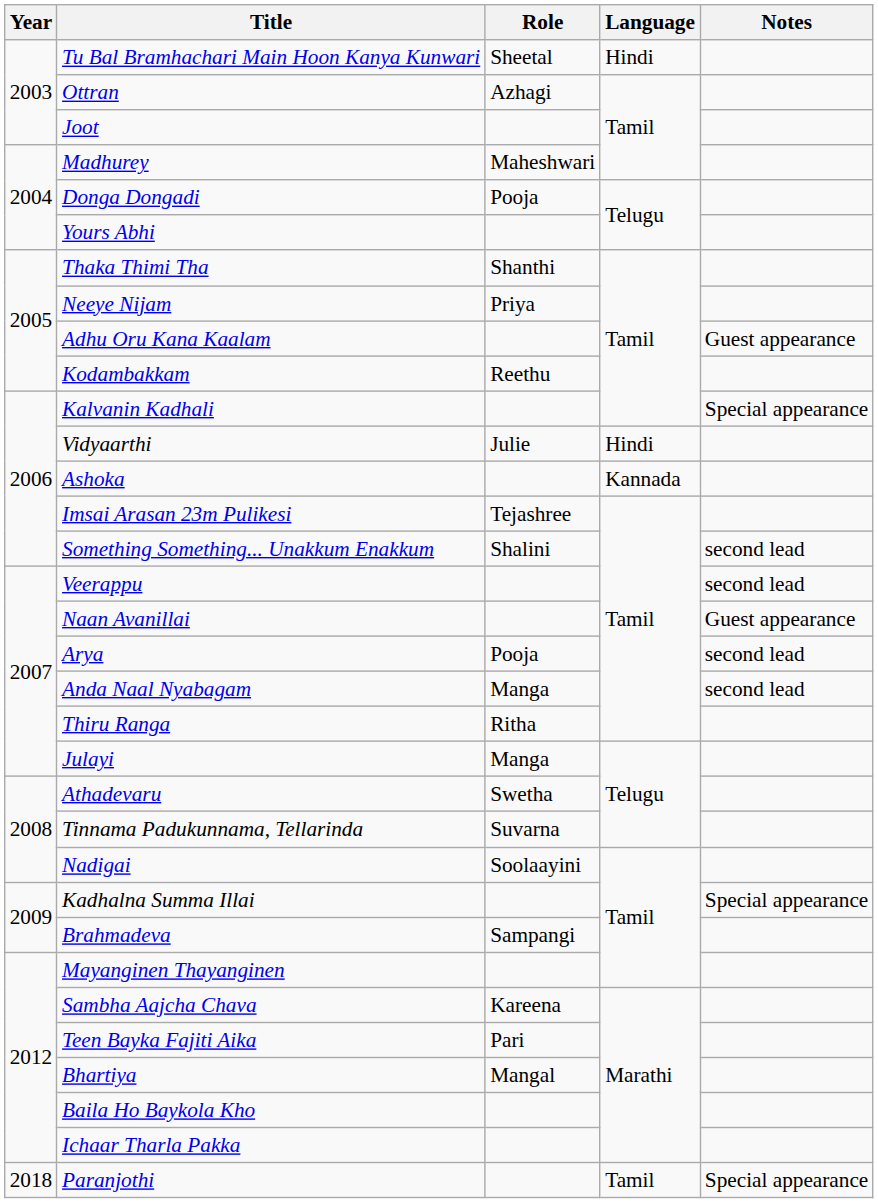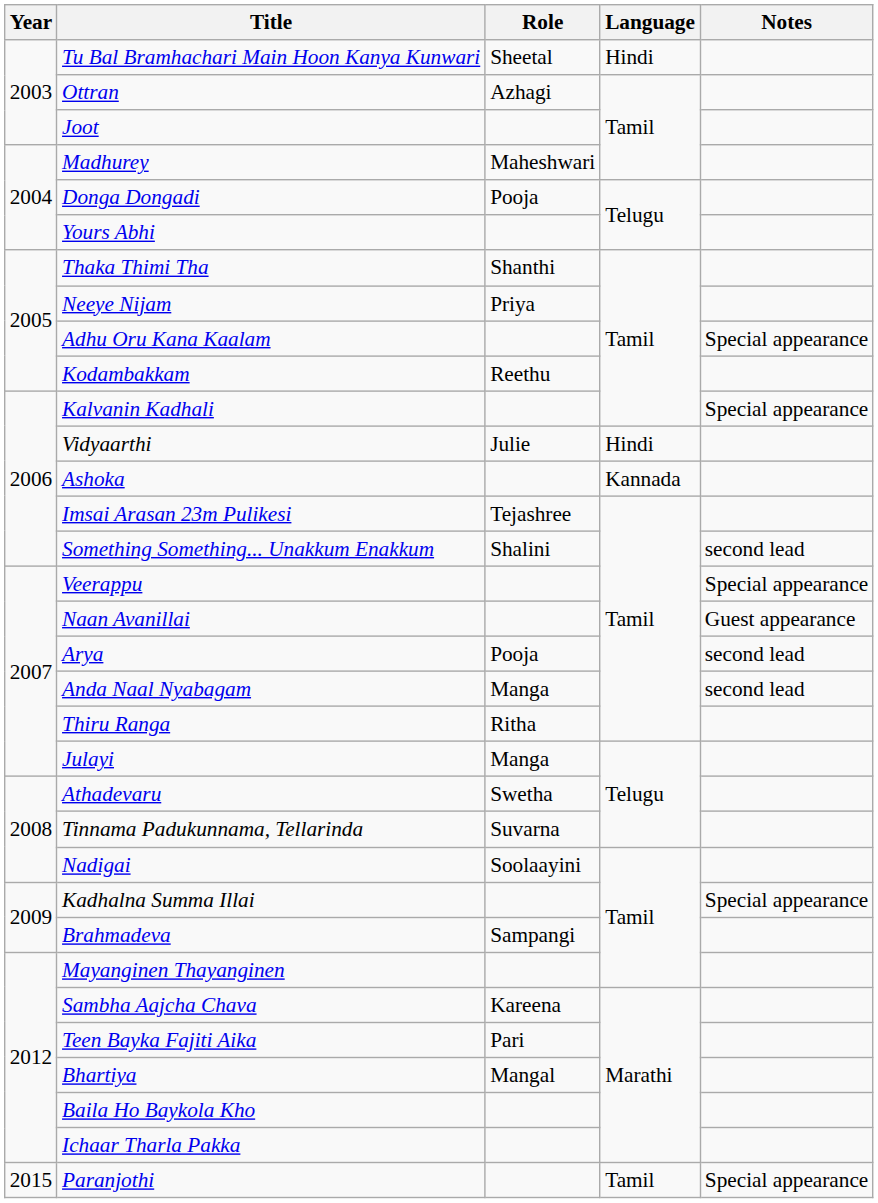 <table class="wikitable" style="font-size: 95%;">
 <tr>
 <th>Year</th>
 <th>Title</th>
 <th>Role</th>
 <th>Language</th>
 <th>Notes</th>
 </tr>
 <tr>
 <td rowspan="3">2003</td>
 <td><em><a href='#'>Tu Bal Bramhachari Main Hoon Kanya Kunwari</a></em></td>
 <td>Sheetal</td>
 <td>Hindi</td>
 <td></td>
 </tr>
 <tr>
 <td><em><a href='#'>Ottran</a></em></td>
 <td>Azhagi</td>
 <td rowspan="3">Tamil</td>
 <td></td>
 </tr>
 <tr>
 <td><em><a href='#'>Joot</a></em></td>
 <td></td>
 <td></td>
 </tr>
 <tr>
 <td rowspan="3">2004</td>
 <td><em><a href='#'>Madhurey</a></em></td>
 <td>Maheshwari</td>
 <td></td>
 </tr>
 <tr>
 <td><em><a href='#'>Donga Dongadi</a></em></td>
 <td>Pooja</td>
 <td rowspan="2">Telugu</td>
 <td></td>
 </tr>
 <tr>
 <td><em><a href='#'>Yours Abhi</a></em></td>
 <td></td>
 <td></td>
 </tr>
 <tr>
 <td rowspan="4">2005</td>
 <td><em><a href='#'>Thaka Thimi Tha</a></em></td>
 <td>Shanthi</td>
 <td rowspan="5">Tamil</td>
 <td></td>
 </tr>
 <tr>
 <td><em><a href='#'>Neeye Nijam</a></em></td>
 <td>Priya</td>
 <td></td>
 </tr>
 <tr>
 <td><em><a href='#'>Adhu Oru Kana Kaalam</a></em></td>
 <td></td>
-<td>Guest appearance</td>
+<td>Special appearance</td>
 </tr>
 <tr>
 <td><em><a href='#'>Kodambakkam</a></em></td>
 <td>Reethu</td>
 <td></td>
 </tr>
 <tr>
 <td rowspan="5">2006</td>
 <td><em><a href='#'>Kalvanin Kadhali</a></em></td>
 <td></td>
 <td>Special appearance</td>
 </tr>
 <tr>
 <td><em>Vidyaarthi</em></td>
 <td>Julie</td>
 <td>Hindi</td>
 <td></td>
 </tr>
 <tr>
 <td><em><a href='#'>Ashoka</a></em></td>
 <td></td>
 <td>Kannada</td>
 <td></td>
 </tr>
 <tr>
 <td><em><a href='#'>Imsai Arasan 23m Pulikesi</a></em></td>
 <td>Tejashree</td>
 <td rowspan="7">Tamil</td>
 <td></td>
 </tr>
 <tr>
 <td><em><a href='#'>Something Something... Unakkum Enakkum</a></em></td>
 <td>Shalini</td>
 <td>second lead</td>
 </tr>
 <tr>
 <td rowspan="6">2007</td>
 <td><em><a href='#'>Veerappu</a></em></td>
 <td></td>
-<td>second lead</td>
+<td>Special appearance</td>
 </tr>
 <tr>
 <td><em><a href='#'>Naan Avanillai</a></em></td>
 <td></td>
 <td>Guest appearance</td>
 </tr>
 <tr>
 <td><em><a href='#'>Arya</a></em></td>
 <td>Pooja</td>
 <td>second lead</td>
 </tr>
 <tr>
 <td><em><a href='#'>Anda Naal Nyabagam</a></em></td>
 <td>Manga</td>
 <td>second lead</td>
 </tr>
 <tr>
 <td><em><a href='#'>Thiru Ranga</a></em></td>
 <td>Ritha</td>
 <td></td>
 </tr>
 <tr>
 <td><em><a href='#'>Julayi</a></em></td>
 <td>Manga</td>
 <td rowspan="3">Telugu</td>
 <td></td>
 </tr>
 <tr>
 <td rowspan="3">2008</td>
 <td><em><a href='#'>Athadevaru</a></em></td>
 <td>Swetha</td>
 <td></td>
 </tr>
 <tr>
 <td><em>Tinnama Padukunnama, Tellarinda</em></td>
 <td>Suvarna</td>
 <td></td>
 </tr>
 <tr>
 <td><em><a href='#'>Nadigai</a></em></td>
 <td>Soolaayini</td>
 <td rowspan="4">Tamil</td>
 <td></td>
 </tr>
 <tr>
 <td rowspan="2">2009</td>
 <td><em>Kadhalna Summa Illai</em></td>
 <td></td>
 <td>Special appearance</td>
 </tr>
 <tr>
 <td><em><a href='#'>Brahmadeva</a></em></td>
 <td>Sampangi</td>
 <td></td>
 </tr>
 <tr>
 <td rowspan="6">2012</td>
 <td><em><a href='#'>Mayanginen Thayanginen</a></em></td>
 <td></td>
 <td></td>
 </tr>
 <tr>
 <td><em><a href='#'>Sambha Aajcha Chava</a></em></td>
 <td>Kareena</td>
 <td rowspan="5">Marathi</td>
 <td></td>
 </tr>
 <tr>
 <td><em><a href='#'>Teen Bayka Fajiti Aika</a></em></td>
 <td>Pari</td>
 <td></td>
 </tr>
 <tr>
 <td><em><a href='#'>Bhartiya</a></em></td>
 <td>Mangal</td>
 <td></td>
 </tr>
 <tr>
 <td><em><a href='#'>Baila Ho Baykola Kho</a></em></td>
 <td></td>
 <td></td>
 </tr>
 <tr>
 <td><em><a href='#'>Ichaar Tharla Pakka</a></em></td>
 <td></td>
 <td></td>
 </tr>
 <tr>
-<td>2018</td>
+<td>2015</td>
 <td><em><a href='#'>Paranjothi</a></em></td>
 <td></td>
 <td>Tamil</td>
 <td>Special appearance</td>
 </tr>
 </table>
